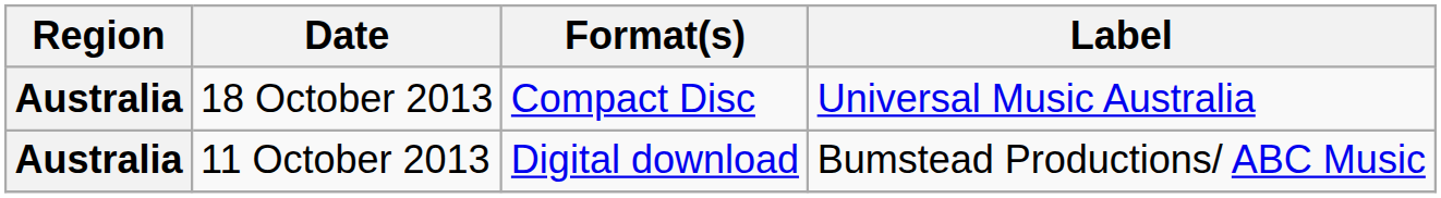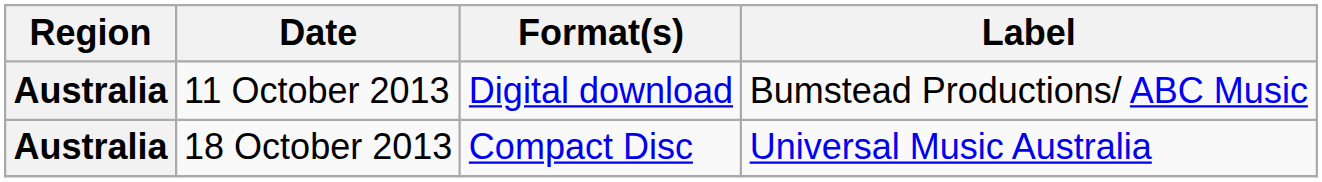 <table class="wikitable plainrowheaders">
 <tr>
 <th scope="col">Region</th>
 <th scope="col">Date</th>
 <th scope="col">Format(s)</th>
 <th scope="col">Label</th>
 </tr>
 <tr>
 <th scope="row">Australia</th>
+<td>11 October 2013</td>
+<td><a href='#'>Digital download</a></td>
+<td>Bumstead Productions/ <a href='#'>ABC Music</a></td>
+</tr>
+<tr>
+<th scope="row">Australia</th>
 <td>18 October 2013</td>
 <td><a href='#'>Compact Disc</a></td>
 <td><a href='#'>Universal Music Australia</a></td>
 </tr>
 <tr>
-<th scope="row">Australia</th>
-<td>11 October 2013</td>
-<td><a href='#'>Digital download</a></td>
-<td>Bumstead Productions/ <a href='#'>ABC Music</a></td>
-</tr>
-<tr>
 </tr>
 </table>
